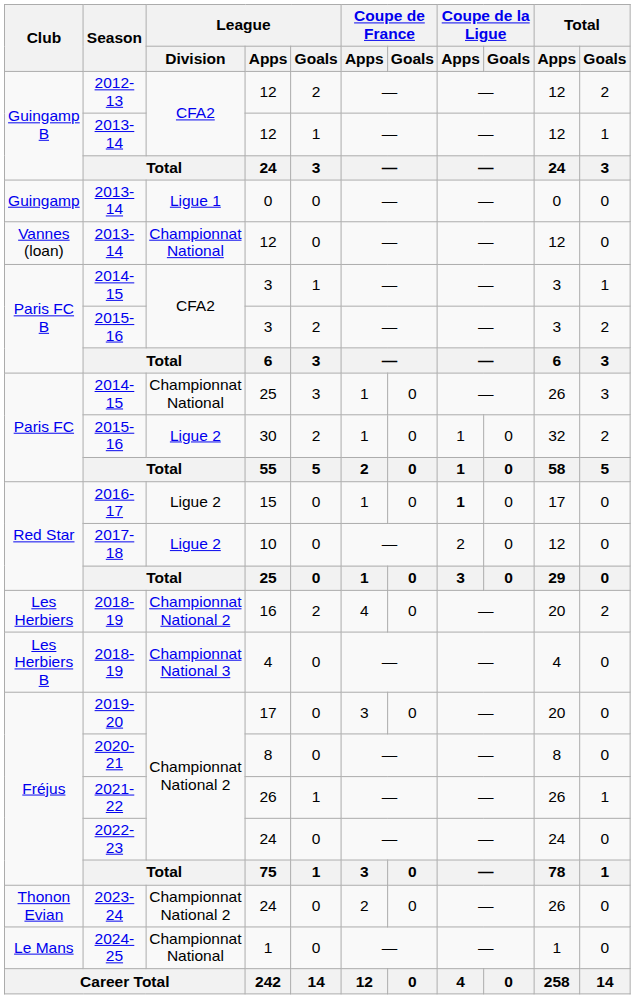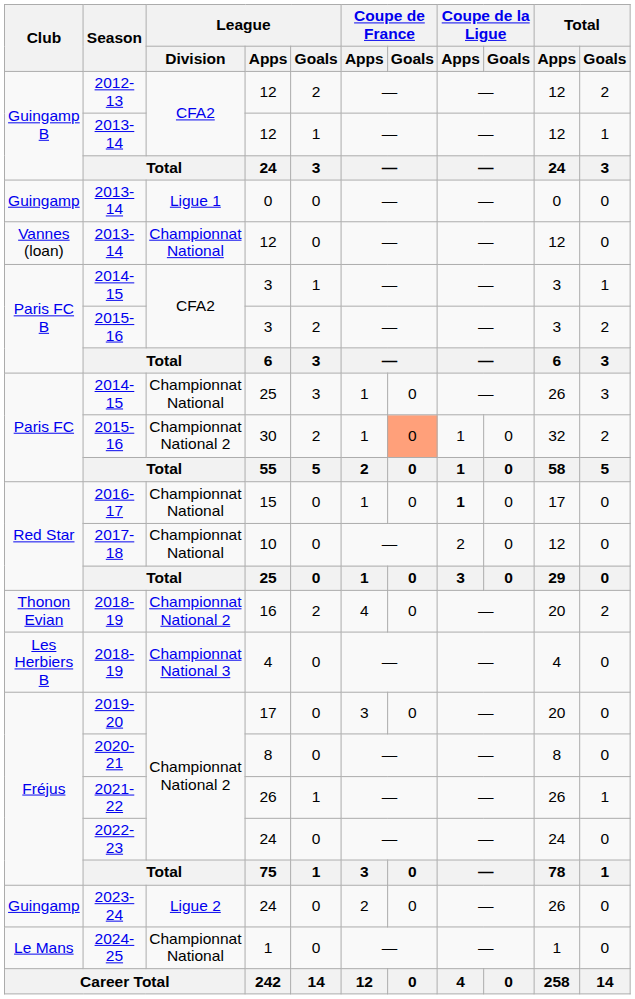 <table class="wikitable" style="text-align: center">
 <tr>
 <th rowspan="2">Club</th>
 <th rowspan="2">Season</th>
 <th colspan="3">League</th>
 <th colspan="2"><a href='#'>Coupe de France</a></th>
 <th colspan="2"><a href='#'>Coupe de la Ligue</a></th>
 <th colspan="2">Total</th>
 </tr>
 <tr>
 <th>Division</th>
 <th>Apps</th>
 <th>Goals</th>
 <th>Apps</th>
 <th>Goals</th>
 <th>Apps</th>
 <th>Goals</th>
 <th>Apps</th>
 <th>Goals</th>
 </tr>
 <tr>
 <td rowspan="3"><a href='#'>Guingamp B</a></td>
 <td><a href='#'>2012-13</a></td>
 <td rowspan="2"><a href='#'>CFA2</a></td>
 <td>12</td>
 <td>2</td>
 <td colspan="2">—</td>
 <td colspan="2">—</td>
 <td>12</td>
 <td>2</td>
 </tr>
 <tr>
 <td><a href='#'>2013-14</a></td>
 <td>12</td>
 <td>1</td>
 <td colspan="2">—</td>
 <td colspan="2">—</td>
 <td>12</td>
 <td>1</td>
 </tr>
 <tr>
 <th colspan="2">Total</th>
 <th>24</th>
 <th>3</th>
 <th colspan="2">—</th>
 <th colspan="2">—</th>
 <th>24</th>
 <th>3</th>
 </tr>
 <tr>
 <td><a href='#'>Guingamp</a></td>
 <td><a href='#'>2013-14</a></td>
 <td><a href='#'>Ligue 1</a></td>
 <td>0</td>
 <td>0</td>
 <td colspan="2">—</td>
 <td colspan="2">—</td>
 <td>0</td>
 <td>0</td>
 </tr>
 <tr>
 <td><a href='#'>Vannes</a> (loan)</td>
 <td><a href='#'>2013-14</a></td>
 <td><a href='#'>Championnat National</a></td>
 <td>12</td>
 <td>0</td>
 <td colspan="2">—</td>
 <td colspan="2">—</td>
 <td>12</td>
 <td>0</td>
 </tr>
 <tr>
 <td rowspan="3"><a href='#'>Paris FC B</a></td>
 <td><a href='#'>2014-15</a></td>
 <td rowspan="2">CFA2</td>
 <td>3</td>
 <td>1</td>
 <td colspan="2">—</td>
 <td colspan="2">—</td>
 <td>3</td>
 <td>1</td>
 </tr>
 <tr>
 <td><a href='#'>2015-16</a></td>
 <td>3</td>
 <td>2</td>
 <td colspan="2">—</td>
 <td colspan="2">—</td>
 <td>3</td>
 <td>2</td>
 </tr>
 <tr>
 <th colspan="2">Total</th>
 <th>6</th>
 <th>3</th>
 <th colspan="2">—</th>
 <th colspan="2">—</th>
 <th>6</th>
 <th>3</th>
 </tr>
 <tr>
 <td rowspan="3"><a href='#'>Paris FC</a></td>
 <td><a href='#'>2014-15</a></td>
 <td>Championnat National</td>
 <td>25</td>
 <td>3</td>
 <td>1</td>
 <td>0</td>
 <td colspan="2">—</td>
 <td>26</td>
 <td>3</td>
 </tr>
 <tr>
 <td><a href='#'>2015-16</a></td>
-<td><a href='#'>Ligue 2</a></td>
+<td>Championnat National 2</td>
 <td>30</td>
 <td>2</td>
 <td>1</td>
-<td>0</td>
+<td style="background: lightsalmon;">0</td>
 <td>1</td>
 <td>0</td>
 <td>32</td>
 <td>2</td>
 </tr>
 <tr>
 <th colspan="2">Total</th>
 <th>55</th>
 <th>5</th>
 <th>2</th>
 <th>0</th>
 <th>1</th>
 <th>0</th>
 <th>58</th>
 <th>5</th>
 </tr>
 <tr>
 <td rowspan="3"><a href='#'>Red Star</a></td>
 <td><a href='#'>2016-17</a></td>
-<td>Ligue 2</td>
+<td>Championnat National</td>
 <td>15</td>
 <td>0</td>
 <td>1</td>
 <td>0</td>
 <td><strong>1</strong></td>
 <td>0</td>
 <td>17</td>
 <td>0</td>
 </tr>
 <tr>
 <td><a href='#'>2017-18</a></td>
-<td><a href='#'>Ligue 2</a></td>
+<td>Championnat National</td>
 <td>10</td>
 <td>0</td>
 <td colspan="2">—</td>
 <td>2</td>
 <td>0</td>
 <td>12</td>
 <td>0</td>
 </tr>
 <tr>
 <th colspan="2">Total</th>
 <th>25</th>
 <th>0</th>
 <th>1</th>
 <th>0</th>
 <th>3</th>
 <th>0</th>
 <th>29</th>
 <th>0</th>
 </tr>
 <tr>
-<td><a href='#'>Les Herbiers</a></td>
+<td><a href='#'>Thonon Evian</a></td>
 <td><a href='#'>2018-19</a></td>
 <td><a href='#'>Championnat National 2</a></td>
 <td>16</td>
 <td>2</td>
 <td>4</td>
 <td>0</td>
 <td colspan="2">—</td>
 <td>20</td>
 <td>2</td>
 </tr>
 <tr>
 <td><a href='#'>Les Herbiers B</a></td>
 <td><a href='#'>2018-19</a></td>
 <td><a href='#'>Championnat National 3</a></td>
 <td>4</td>
 <td>0</td>
 <td colspan="2">—</td>
 <td colspan="2">—</td>
 <td>4</td>
 <td>0</td>
 </tr>
 <tr>
 <td rowspan="5"><a href='#'>Fréjus</a></td>
 <td><a href='#'>2019-20</a></td>
 <td rowspan="4">Championnat National 2</td>
 <td>17</td>
 <td>0</td>
 <td>3</td>
 <td>0</td>
 <td colspan="2">—</td>
 <td>20</td>
 <td>0</td>
 </tr>
 <tr>
 <td><a href='#'>2020-21</a></td>
 <td>8</td>
 <td>0</td>
 <td colspan="2">—</td>
 <td colspan="2">—</td>
 <td>8</td>
 <td>0</td>
 </tr>
 <tr>
 <td><a href='#'>2021-22</a></td>
 <td>26</td>
 <td>1</td>
 <td colspan="2">—</td>
 <td colspan="2">—</td>
 <td>26</td>
 <td>1</td>
 </tr>
 <tr>
 <td><a href='#'>2022-23</a></td>
 <td>24</td>
 <td>0</td>
 <td colspan="2">—</td>
 <td colspan="2">—</td>
 <td>24</td>
 <td>0</td>
 </tr>
 <tr>
 <th colspan="2">Total</th>
 <th>75</th>
 <th>1</th>
 <th>3</th>
 <th>0</th>
 <th colspan="2">—</th>
 <th>78</th>
 <th>1</th>
 </tr>
 <tr>
-<td><a href='#'>Thonon Evian</a></td>
+<td><a href='#'>Guingamp</a></td>
 <td><a href='#'>2023-24</a></td>
-<td>Championnat National 2</td>
+<td><a href='#'>Ligue 2</a></td>
 <td>24</td>
 <td>0</td>
 <td>2</td>
 <td>0</td>
 <td colspan="2">—</td>
 <td>26</td>
 <td>0</td>
 </tr>
 <tr>
 <td><a href='#'>Le Mans</a></td>
 <td><a href='#'>2024-25</a></td>
 <td>Championnat National</td>
 <td>1</td>
 <td>0</td>
 <td colspan="2">—</td>
 <td colspan="2">—</td>
 <td>1</td>
 <td>0</td>
 </tr>
 <tr>
 <th colspan="3">Career Total</th>
 <th>242</th>
 <th>14</th>
 <th>12</th>
 <th>0</th>
 <th>4</th>
 <th>0</th>
 <th>258</th>
 <th>14</th>
 </tr>
 </table>
